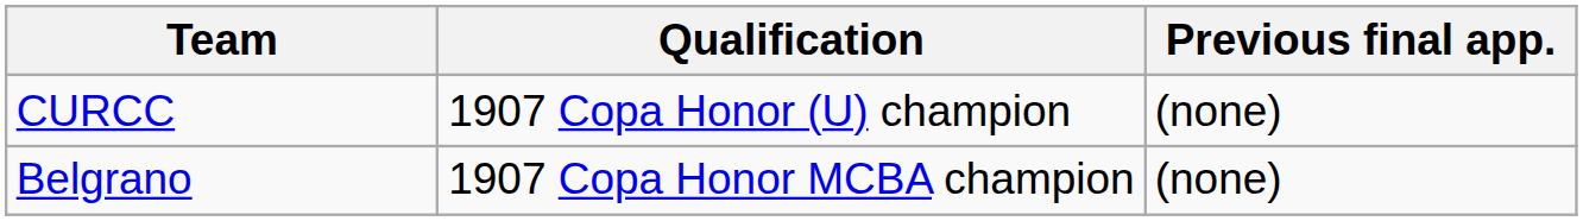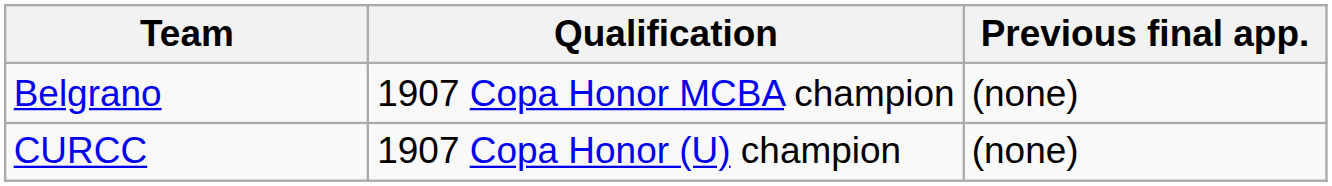 <table class="wikitable">
 <tr>
 <th width=150px>Team</th>
 <th width=250px>Qualification</th>
 <th width=150px>Previous final app.</th>
 </tr>
 <tr>
+<td> <a href='#'>Belgrano</a></td>
+<td>1907 <a href='#'>Copa Honor MCBA</a> champion</td>
+<td>(none)</td>
+</tr>
+<tr>
 <td> <a href='#'>CURCC</a></td>
 <td>1907 <a href='#'>Copa Honor (U)</a> champion</td>
 <td>(none)</td>
 </tr>
-<tr>
-<td> <a href='#'>Belgrano</a></td>
-<td>1907 <a href='#'>Copa Honor MCBA</a> champion</td>
-<td>(none)</td>
-</tr>
 </table>
